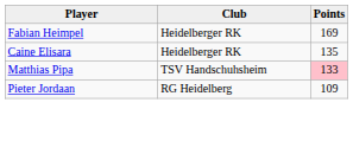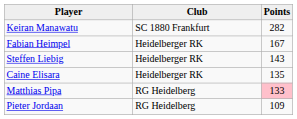 <table class="wikitable" style="text-align: center;">
 <tr>
 <th style="background:#efefef; width:200px;">Player</th>
 <th style="background:#efefef; width:200px;">Club</th>
 <th style="background:#efefef; width:20px;">Points</th>
 </tr>
 <tr align=left>
+<td> <a href='#'>Keiran Manawatu</a></td>
+<td>SC 1880 Frankfurt</td>
+<td align=center>282</td>
+</tr>
+<tr align=left>
 <td> <a href='#'>Fabian Heimpel</a></td>
 <td>Heidelberger RK</td>
-<td align=center>169</td>
+<td align=center>167</td>
+</tr>
+<tr align=left>
+<td> <a href='#'>Steffen Liebig</a></td>
+<td>Heidelberger RK</td>
+<td align=center>143</td>
 </tr>
 <tr align=left>
 <td> <a href='#'>Caine Elisara</a></td>
 <td>Heidelberger RK</td>
 <td align=center>135</td>
 </tr>
 <tr align=left>
 <td> <a href='#'>Matthias Pipa</a></td>
-<td>TSV Handschuhsheim</td>
+<td>RG Heidelberg</td>
 <td align=center style="background: pink;">133</td>
 </tr>
 <tr align=left>
 <td> <a href='#'>Pieter Jordaan</a></td>
 <td>RG Heidelberg</td>
 <td align=center>109</td>
 </tr>
 </table>
